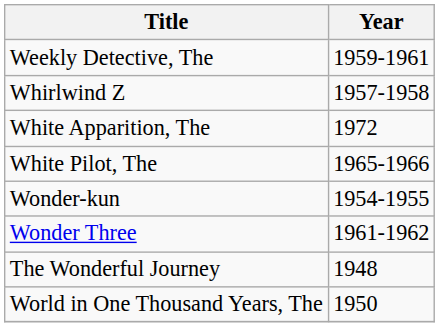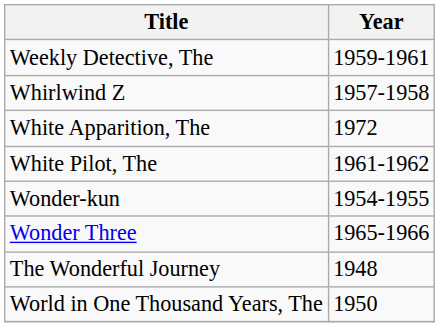 <table class="wikitable">
 <tr>
 <th>Title</th>
 <th>Year</th>
 </tr>
 <tr>
 <td>Weekly Detective, The</td>
 <td>1959-1961</td>
 </tr>
 <tr>
 <td>Whirlwind Z</td>
 <td>1957-1958</td>
 </tr>
 <tr>
 <td>White Apparition, The</td>
 <td>1972</td>
 </tr>
 <tr>
 <td>White Pilot, The</td>
-<td>1965-1966</td>
+<td>1961-1962</td>
 </tr>
 <tr>
 <td>Wonder-kun</td>
 <td>1954-1955</td>
 </tr>
 <tr>
 <td><a href='#'>Wonder Three</a></td>
-<td>1961-1962</td>
+<td>1965-1966</td>
 </tr>
 <tr>
 <td>The Wonderful Journey</td>
 <td>1948</td>
 </tr>
 <tr>
 <td>World in One Thousand Years, The</td>
 <td>1950</td>
 </tr>
 <tr>
 </tr>
 </table>
